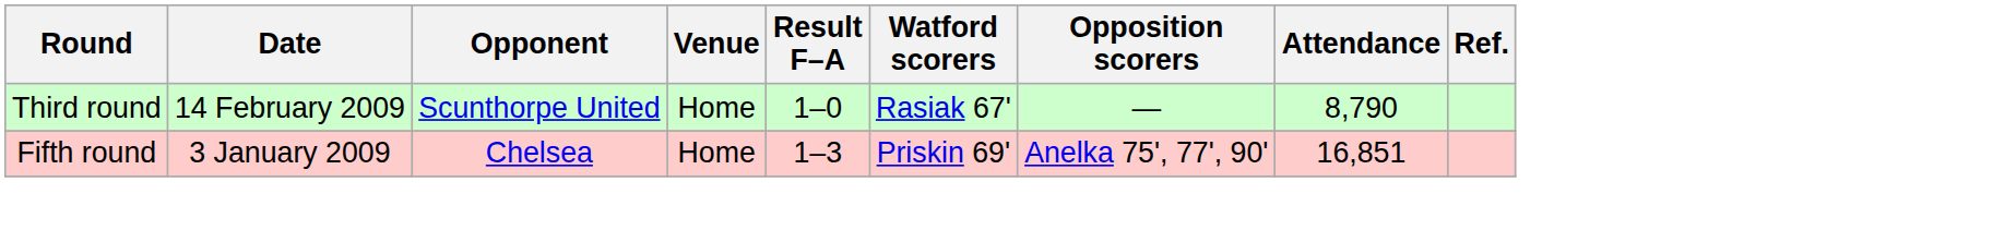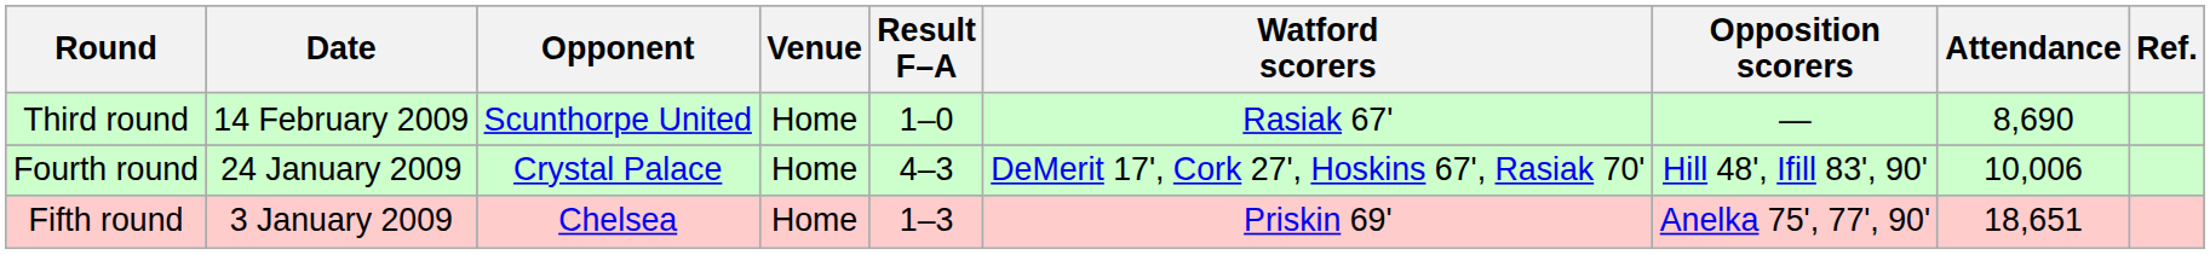 <table class="wikitable sortable" style="text-align: center;">
 <tr>
 <th>Round</th>
 <th>Date</th>
 <th>Opponent</th>
 <th>Venue</th>
 <th>Result<br>F–A</th>
 <th class="unsortable">Watford<br>scorers</th>
 <th class="unsortable">Opposition<br>scorers</th>
 <th>Attendance</th>
 <th class=unsortable>Ref.</th>
 </tr>
 <tr style="background:#cfc">
 <td>Third round</td>
 <td>14 February 2009</td>
 <td><a href='#'>Scunthorpe United</a></td>
 <td>Home</td>
 <td>1–0</td>
 <td><a href='#'>Rasiak</a> 67'</td>
 <td>—</td>
-<td>8,790</td>
+<td>8,690</td>
+<td></td>
+</tr>
+<tr style="background:#cfc">
+<td>Fourth round</td>
+<td>24 January 2009</td>
+<td><a href='#'>Crystal Palace</a></td>
+<td>Home</td>
+<td>4–3</td>
+<td><a href='#'>DeMerit</a> 17', <a href='#'>Cork</a> 27', <a href='#'>Hoskins</a> 67', <a href='#'>Rasiak</a> 70'</td>
+<td><a href='#'>Hill</a> 48', <a href='#'>Ifill</a> 83', 90'</td>
+<td>10,006</td>
 <td></td>
 </tr>
 <tr style="background:#fcc">
 <td>Fifth round</td>
 <td>3 January 2009</td>
 <td><a href='#'>Chelsea</a></td>
 <td>Home</td>
 <td>1–3</td>
 <td><a href='#'>Priskin</a> 69'</td>
 <td><a href='#'>Anelka</a> 75', 77', 90'</td>
-<td>16,851</td>
+<td>18,651</td>
 <td></td>
 </tr>
 </table>
